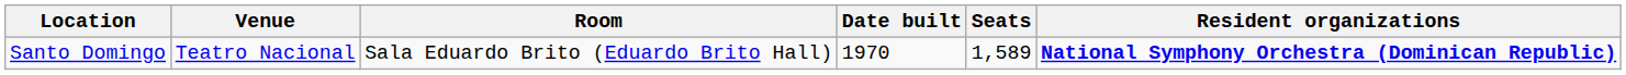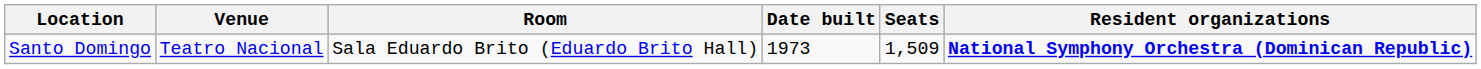 <table class="wikitable">
 <tr>
 <th>Location</th>
 <th>Venue</th>
 <th>Room</th>
 <th>Date built</th>
 <th>Seats</th>
 <th>Resident organizations</th>
 </tr>
 <tr>
 <td><a href='#'>Santo Domingo</a></td>
 <td><a href='#'>Teatro Nacional</a></td>
 <td>Sala Eduardo Brito (<a href='#'>Eduardo Brito</a> Hall)</td>
-<td>1970</td>
-<td>1,589</td>
+<td>1973</td>
+<td>1,509</td>
 <td><strong><a href='#'>National Symphony Orchestra (Dominican Republic)</a></strong></td>
 </tr>
 </table>
